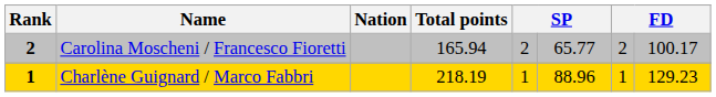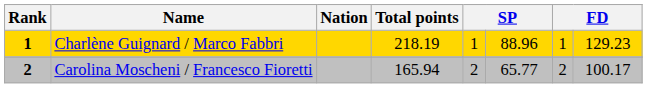 <table class="wikitable sortable">
 <tr>
 <th>Rank</th>
 <th>Name</th>
 <th>Nation</th>
 <th>Total points</th>
 <th colspan="2" width="80px"><a href='#'>SP</a></th>
 <th colspan="2" width="80px"><a href='#'>FD</a></th>
+</tr>
+<tr bgcolor="gold">
+<td align="center"><strong>1</strong></td>
+<td><a href='#'>Charlène Guignard</a> / <a href='#'>Marco Fabbri</a></td>
+<td></td>
+<td align="center">218.19</td>
+<td align="center">1</td>
+<td align="center">88.96</td>
+<td align="center">1</td>
+<td align="center">129.23</td>
+</tr>
+<tr>
 </tr>
 <tr bgcolor="silver">
 <td align="center"><strong>2</strong></td>
 <td><a href='#'>Carolina Moscheni</a> / <a href='#'>Francesco Fioretti</a></td>
 <td></td>
 <td align="center">165.94</td>
 <td align="center">2</td>
 <td align="center">65.77</td>
 <td align="center">2</td>
 <td align="center">100.17</td>
 </tr>
-<tr>
-</tr>
-<tr bgcolor="gold">
-<td align="center"><strong>1</strong></td>
-<td><a href='#'>Charlène Guignard</a> / <a href='#'>Marco Fabbri</a></td>
-<td></td>
-<td align="center">218.19</td>
-<td align="center">1</td>
-<td align="center">88.96</td>
-<td align="center">1</td>
-<td align="center">129.23</td>
-</tr>
 </table>
